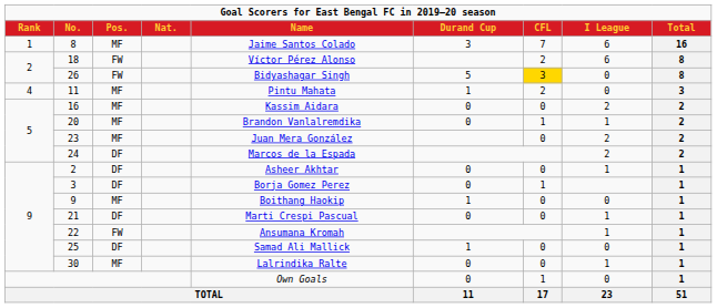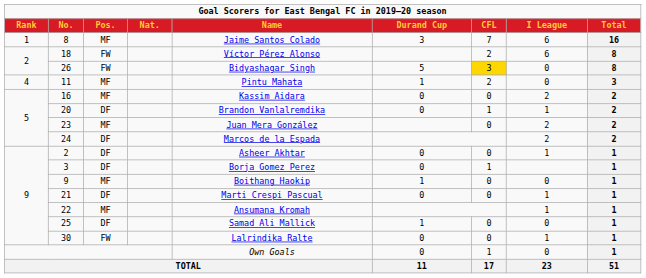 <table class="wikitable" style="text-align:center; font-size:90%; width:70%;">
 <tr>
 <td colspan="10"><strong>Goal Scorers for East Bengal FC in 2019–20 season</strong></td>
 </tr>
 <tr>
 <th style="background:#d71a23; color:#ffcd31; text-align:center;">Rank</th>
 <th style="background:#d71a23; color:#ffcd31; text-align:center;">No.</th>
 <th style="background:#d71a23; color:#ffcd31; text-align:center;">Pos.</th>
 <th style="background:#d71a23; color:#ffcd31; text-align:center;">Nat.</th>
 <th style="background:#d71a23; color:#ffcd31; text-align:center;">Name</th>
 <th style="background:#d71a23; color:#ffcd31; text-align:center;">Durand Cup</th>
 <th style="background:#d71a23; color:#ffcd31; text-align:center;">CFL</th>
 <th style="background:#d71a23; color:#ffcd31; text-align:center;">I League</th>
 <th style="background:#d71a23; color:#ffcd31; text-align:center;">Total</th>
 </tr>
 <tr>
 <td>1</td>
 <td>8</td>
 <td>MF</td>
 <td></td>
 <td><a href='#'>Jaime Santos Colado</a></td>
 <td>3</td>
 <td>7</td>
 <td>6</td>
 <th>16</th>
 </tr>
 <tr>
 <td rowspan="2">2</td>
 <td>18</td>
 <td>FW</td>
 <td></td>
 <td><a href='#'>Víctor Pérez Alonso</a></td>
 <td></td>
 <td>2</td>
 <td>6</td>
 <th><strong>8</strong></th>
 </tr>
 <tr>
 <td>26</td>
 <td>FW</td>
 <td></td>
 <td><a href='#'>Bidyashagar Singh</a></td>
 <td>5</td>
 <td style="background: gold;">3</td>
 <td>0</td>
 <th><strong>8</strong></th>
 </tr>
 <tr>
 <td>4</td>
 <td>11</td>
 <td>MF</td>
 <td></td>
 <td><a href='#'>Pintu Mahata</a></td>
 <td>1</td>
 <td>2</td>
 <td>0</td>
 <th><strong>3</strong></th>
 </tr>
 <tr>
 <td rowspan="4">5</td>
 <td>16</td>
 <td>MF</td>
 <td></td>
 <td><a href='#'>Kassim Aidara</a></td>
 <td>0</td>
 <td>0</td>
 <td>2</td>
 <th>2</th>
 </tr>
 <tr>
 <td>20</td>
-<td>MF</td>
+<td>DF</td>
 <td></td>
 <td><a href='#'>Brandon Vanlalremdika</a></td>
 <td>0</td>
 <td>1</td>
 <td>1</td>
 <th>2</th>
 </tr>
 <tr>
 <td>23</td>
 <td>MF</td>
 <td></td>
 <td><a href='#'>Juan Mera González</a></td>
 <td></td>
 <td>0</td>
 <td>2</td>
 <th><strong>2</strong></th>
 </tr>
 <tr>
 <td>24</td>
 <td>DF</td>
 <td></td>
 <td><a href='#'>Marcos de la Espada</a></td>
 <td colspan="2"></td>
 <td>2</td>
 <th>2</th>
 </tr>
 <tr>
 <td rowspan="7">9</td>
 <td>2</td>
 <td>DF</td>
 <td></td>
 <td><a href='#'>Asheer Akhtar</a></td>
 <td>0</td>
 <td>0</td>
 <td>1</td>
 <th>1</th>
 </tr>
 <tr>
 <td>3</td>
 <td>DF</td>
 <td></td>
 <td><a href='#'>Borja Gomez Perez</a></td>
 <td>0</td>
 <td>1</td>
 <td></td>
 <th><strong>1</strong></th>
 </tr>
 <tr>
 <td>9</td>
 <td>MF</td>
 <td></td>
 <td><a href='#'>Boithang Haokip</a></td>
 <td>1</td>
 <td>0</td>
 <td>0</td>
 <th><strong>1</strong></th>
 </tr>
 <tr>
 <td>21</td>
 <td>DF</td>
 <td></td>
 <td><a href='#'>Marti Crespi Pascual</a></td>
 <td>0</td>
 <td>0</td>
 <td>1</td>
 <th><strong>1</strong></th>
 </tr>
 <tr>
 <td>22</td>
-<td>FW</td>
+<td>MF</td>
 <td></td>
 <td><a href='#'>Ansumana Kromah</a></td>
 <td colspan="2"></td>
 <td>1</td>
 <th>1</th>
 </tr>
 <tr>
 <td>25</td>
 <td>DF</td>
 <td></td>
 <td><a href='#'>Samad Ali Mallick</a></td>
 <td>1</td>
 <td>0</td>
 <td>0</td>
 <th><strong>1</strong></th>
 </tr>
 <tr>
 <td>30</td>
-<td>MF</td>
+<td>FW</td>
 <td></td>
 <td><a href='#'>Lalrindika Ralte</a></td>
 <td>0</td>
 <td>0</td>
 <td>1</td>
 <th><strong>1</strong></th>
 </tr>
 <tr>
 <td colspan="4"></td>
 <td><em>Own Goals</em></td>
 <td>0</td>
 <td>1</td>
 <td>0</td>
 <th scope="col">1</th>
 </tr>
 <tr>
 <th colspan="5"><strong>TOTAL</strong></th>
 <th><strong>11</strong></th>
 <th><strong>17</strong></th>
 <th>23</th>
 <th>51</th>
 </tr>
 </table>
